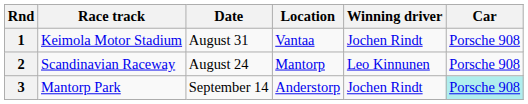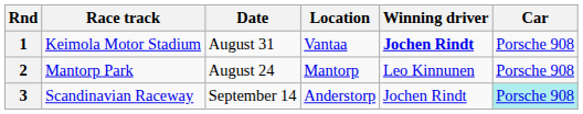 <table class="wikitable" style="font-size: 95%">
 <tr>
 <th>Rnd</th>
 <th>Race track</th>
 <th>Date</th>
 <th>Location</th>
 <th>Winning driver</th>
 <th>Car</th>
 </tr>
 <tr>
 <th>1</th>
 <td> <a href='#'>Keimola Motor Stadium</a></td>
 <td>August 31</td>
 <td><a href='#'>Vantaa</a></td>
-<td> <a href='#'>Jochen Rindt</a></td>
+<td><strong> <a href='#'>Jochen Rindt</a></strong></td>
 <td><a href='#'>Porsche 908</a></td>
 </tr>
 <tr>
 <th>2</th>
-<td> <a href='#'>Scandinavian Raceway</a></td>
+<td> <a href='#'>Mantorp Park</a></td>
 <td>August 24</td>
 <td><a href='#'>Mantorp</a></td>
 <td> <a href='#'>Leo Kinnunen</a></td>
 <td><a href='#'>Porsche 908</a></td>
 </tr>
 <tr>
 <th>3</th>
-<td> <a href='#'>Mantorp Park</a></td>
+<td> <a href='#'>Scandinavian Raceway</a></td>
 <td>September 14</td>
 <td><a href='#'>Anderstorp</a></td>
 <td> <a href='#'>Jochen Rindt</a></td>
 <td style="background: paleturquoise;"><a href='#'>Porsche 908</a></td>
 </tr>
 </table>
